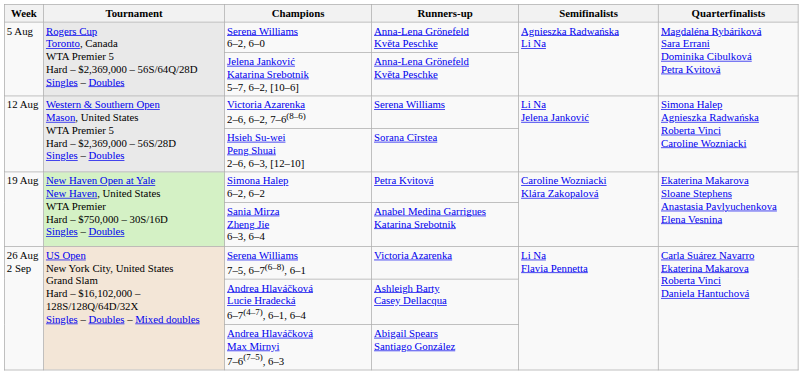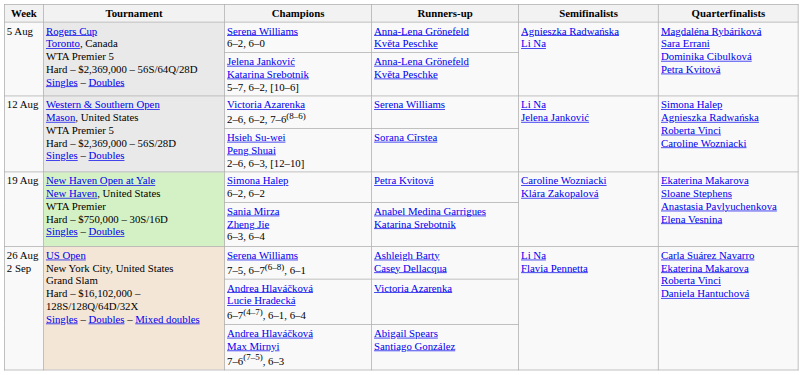 <table class=wikitable style=font-size:95%>
 <tr>
 <th style="width:48px;">Week</th>
 <th style="width:248px;">Tournament</th>
 <th style="width:200px;">Champions</th>
 <th style="width:200px;">Runners-up</th>
 <th style="width:190px;">Semifinalists</th>
 <th style="width:190px;">Quarterfinalists</th>
 </tr>
 <tr valign=top>
 <td rowspan=2>5 Aug</td>
 <td style="background:#E9E9E9;" rowspan="2"><a href='#'>Rogers Cup</a><br><a href='#'>Toronto</a>, Canada<br>WTA Premier 5<br>Hard – $2,369,000 – 56S/64Q/28D<br><a href='#'>Singles</a> – <a href='#'>Doubles</a></td>
 <td> <a href='#'>Serena Williams</a><br>6–2, 6–0</td>
 <td> <a href='#'>Anna-Lena Grönefeld</a> <br>  <a href='#'>Květa Peschke</a></td>
 <td rowspan=2> <a href='#'>Agnieszka Radwańska</a> <br>  <a href='#'>Li Na</a></td>
 <td rowspan=2> <a href='#'>Magdaléna Rybáriková</a> <br>  <a href='#'>Sara Errani</a> <br> <a href='#'>Dominika Cibulková</a> <br>  <a href='#'>Petra Kvitová</a></td>
 </tr>
 <tr valign=top>
 <td> <a href='#'>Jelena Janković</a> <br>  <a href='#'>Katarina Srebotnik</a><br>5–7, 6–2, [10–6]</td>
 <td> <a href='#'>Anna-Lena Grönefeld</a> <br>  <a href='#'>Květa Peschke</a></td>
 </tr>
 <tr valign=top>
 <td rowspan=2>12 Aug</td>
 <td style="background:#E9E9E9;" rowspan="2"><a href='#'>Western & Southern Open</a><br><a href='#'>Mason</a>, United States<br>WTA Premier 5<br>Hard – $2,369,000 – 56S/28D<br><a href='#'>Singles</a> – <a href='#'>Doubles</a></td>
 <td> <a href='#'>Victoria Azarenka</a> <br>2–6, 6–2, 7–6<sup>(8–6)</sup></td>
 <td> <a href='#'>Serena Williams</a></td>
 <td rowspan=2> <a href='#'>Li Na</a>  <br>  <a href='#'>Jelena Janković</a></td>
 <td rowspan=2> <a href='#'>Simona Halep</a> <br> <a href='#'>Agnieszka Radwańska</a> <br> <a href='#'>Roberta Vinci</a>  <br>  <a href='#'>Caroline Wozniacki</a></td>
 </tr>
 <tr valign=top>
 <td> <a href='#'>Hsieh Su-wei</a> <br>  <a href='#'>Peng Shuai</a><br>2–6, 6–3, [12–10]</td>
 <td> <a href='#'>Sorana Cîrstea</a></td>
 </tr>
 <tr valign=top>
 <td rowspan=2>19 Aug</td>
 <td style="background:#D4F1C5;" rowspan="2"><a href='#'>New Haven Open at Yale</a><br><a href='#'>New Haven</a>, United States<br>WTA Premier<br>Hard – $750,000 – 30S/16D<br><a href='#'>Singles</a> – <a href='#'>Doubles</a></td>
 <td> <a href='#'>Simona Halep</a> <br> 6–2, 6–2</td>
 <td> <a href='#'>Petra Kvitová</a></td>
 <td rowspan=2> <a href='#'>Caroline Wozniacki</a> <br> <a href='#'>Klára Zakopalová</a></td>
 <td rowspan=2> <a href='#'>Ekaterina Makarova</a> <br> <a href='#'>Sloane Stephens</a> <br> <a href='#'>Anastasia Pavlyuchenkova</a> <br> <a href='#'>Elena Vesnina</a></td>
 </tr>
 <tr valign=top>
 <td> <a href='#'>Sania Mirza</a> <br>  <a href='#'>Zheng Jie</a><br> 6–3, 6–4</td>
 <td> <a href='#'>Anabel Medina Garrigues</a> <br>  <a href='#'>Katarina Srebotnik</a></td>
 </tr>
 <tr valign=top>
 <td rowspan="3">26 Aug <br>2 Sep</td>
 <td style="background:#F3E6D7;" rowspan="3"><a href='#'>US Open</a><br>New York City, United States<br>Grand Slam<br>Hard – $16,102,000 –<br>128S/128Q/64D/32X<br><a href='#'>Singles</a> – <a href='#'>Doubles</a> – <a href='#'>Mixed doubles</a></td>
 <td> <a href='#'>Serena Williams</a><br> 7–5, 6–7<sup>(6–8)</sup>, 6–1</td>
-<td> <a href='#'>Victoria Azarenka</a></td>
+<td> <a href='#'>Ashleigh Barty</a><br> <a href='#'>Casey Dellacqua</a></td>
 <td rowspan=3> <a href='#'>Li Na</a><br> <a href='#'>Flavia Pennetta</a></td>
 <td rowspan=3> <a href='#'>Carla Suárez Navarro</a><br> <a href='#'>Ekaterina Makarova</a> <br>  <a href='#'>Roberta Vinci</a><br> <a href='#'>Daniela Hantuchová</a></td>
 </tr>
 <tr valign=top>
 <td> <a href='#'>Andrea Hlaváčková</a><br> <a href='#'>Lucie Hradecká</a> <br>6–7<sup>(4–7)</sup>, 6–1, 6–4</td>
-<td> <a href='#'>Ashleigh Barty</a><br> <a href='#'>Casey Dellacqua</a></td>
+<td> <a href='#'>Victoria Azarenka</a></td>
 </tr>
 <tr valign=top>
 <td> <a href='#'>Andrea Hlaváčková</a><br> <a href='#'>Max Mirnyi</a><br>7–6<sup>(7–5)</sup>, 6–3</td>
 <td> <a href='#'>Abigail Spears</a><br> <a href='#'>Santiago González</a></td>
 </tr>
 </table>
